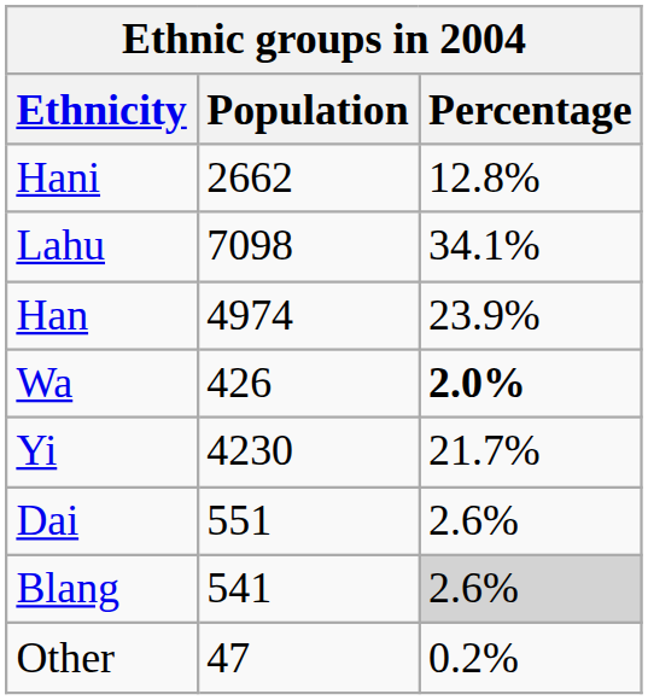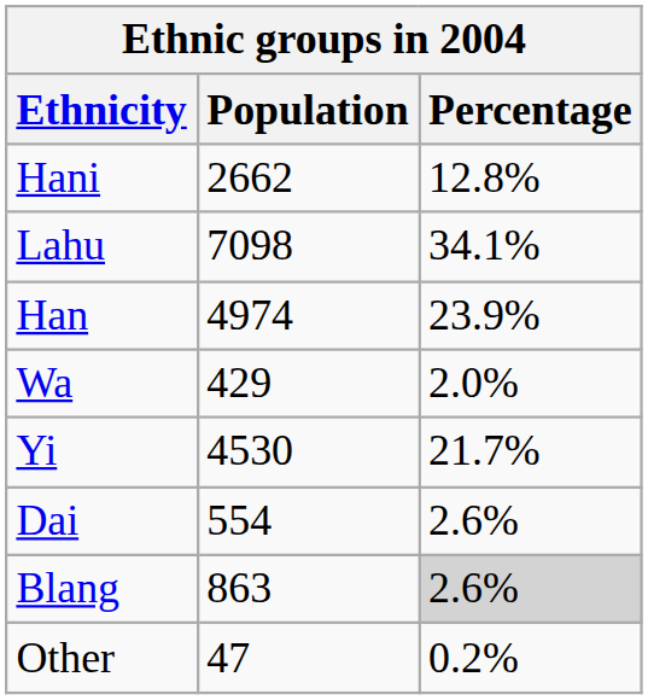 <table class="wikitable">
 <tr>
 <th style="text-align:center;" colspan="3">Ethnic groups in 2004</th>
 </tr>
 <tr>
 <th><a href='#'>Ethnicity</a></th>
 <th>Population</th>
 <th>Percentage</th>
 </tr>
 <tr>
 <td><a href='#'>Hani</a></td>
 <td>2662</td>
 <td>12.8%</td>
 </tr>
 <tr>
 <td><a href='#'>Lahu</a></td>
 <td>7098</td>
 <td>34.1%</td>
 </tr>
 <tr>
 <td><a href='#'>Han</a></td>
 <td>4974</td>
 <td>23.9%</td>
 </tr>
 <tr>
 <td><a href='#'>Wa</a></td>
-<td>426</td>
-<td><strong>2.0%</strong></td>
+<td>429</td>
+<td>2.0%</td>
 </tr>
 <tr>
 <td><a href='#'>Yi</a></td>
-<td>4230</td>
+<td>4530</td>
 <td>21.7%</td>
 </tr>
 <tr>
 <td><a href='#'>Dai</a></td>
-<td>551</td>
+<td>554</td>
 <td>2.6%</td>
 </tr>
 <tr>
 <td><a href='#'>Blang</a></td>
-<td>541</td>
+<td>863</td>
 <td style="background: lightgrey;">2.6%</td>
 </tr>
 <tr>
 <td>Other</td>
 <td>47</td>
 <td>0.2%</td>
 </tr>
 </table>
